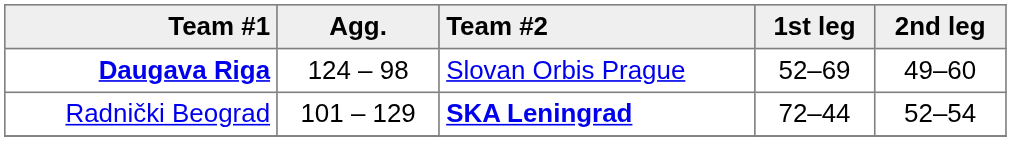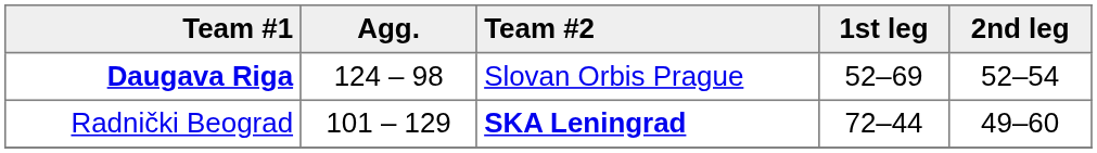 <table border=1 cellspacing=0 cellpadding=4 style="border-collapse: collapse;" width=70%>
 <tr bgcolor="efefef">
 <th align=right>Team #1</th>
 <th>Agg.</th>
 <th align=left>Team #2</th>
 <th>1st leg</th>
 <th>2nd leg</th>
 </tr>
 <tr>
 <td align=right><strong><a href='#'>Daugava Riga</a></strong> </td>
 <td align=center>124 – 98</td>
 <td> <a href='#'>Slovan Orbis Prague</a></td>
 <td align=center>52–69</td>
-<td align=center>49–60</td>
+<td align=center>52–54</td>
 </tr>
 <tr>
 <td align=right><a href='#'>Radnički Beograd</a> </td>
 <td align=center>101 – 129</td>
 <td> <strong><a href='#'>SKA Leningrad</a></strong></td>
 <td align=center>72–44</td>
-<td align=center>52–54</td>
+<td align=center>49–60</td>
 </tr>
 <tr>
 </tr>
 </table>
